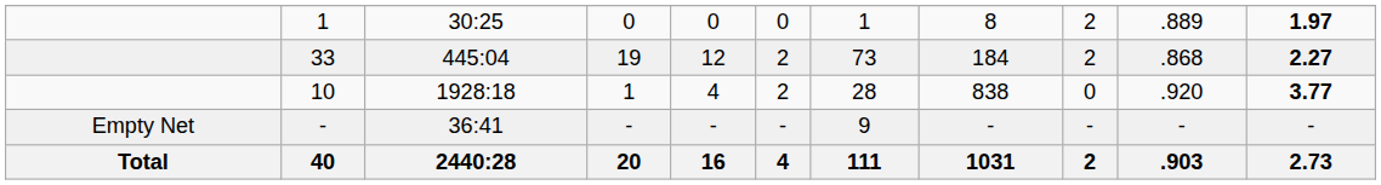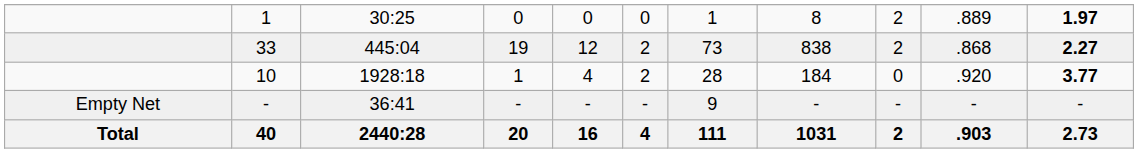 <table class="wikitable sortable" width ="1000">
 <tr align="center">
 </tr>
 <tr align="center" bgcolor="">
 <td></td>
 <td>1</td>
 <td>30:25</td>
 <td>0</td>
 <td>0</td>
 <td>0</td>
 <td>1</td>
 <td>8</td>
 <td>2</td>
 <td>.889</td>
 <td><strong>1.97</strong></td>
 </tr>
 <tr align="center" bgcolor="f0f0f0">
 <td></td>
 <td>33</td>
 <td>445:04</td>
 <td>19</td>
 <td>12</td>
 <td>2</td>
 <td>73</td>
-<td>184</td>
+<td>838</td>
 <td>2</td>
 <td>.868</td>
 <td><strong>2.27</strong></td>
 </tr>
 <tr align="center" bgcolor="">
 <td></td>
 <td>10</td>
 <td>1928:18</td>
 <td>1</td>
 <td>4</td>
 <td>2</td>
 <td>28</td>
-<td>838</td>
+<td>184</td>
 <td>0</td>
 <td>.920</td>
 <td><strong>3.77</strong></td>
 </tr>
 <tr align="center" bgcolor="f0f0f0">
 <td>Empty Net</td>
 <td>-</td>
 <td>36:41</td>
 <td>-</td>
 <td>-</td>
 <td>-</td>
 <td>9</td>
 <td>-</td>
 <td>-</td>
 <td>-</td>
 <td>-</td>
 </tr>
 <tr>
 <th>Total</th>
 <th>40</th>
 <th>2440:28</th>
 <th>20</th>
 <th>16</th>
 <th>4</th>
 <th>111</th>
 <th>1031</th>
 <th>2</th>
 <th>.903</th>
 <th>2.73</th>
 </tr>
 </table>
